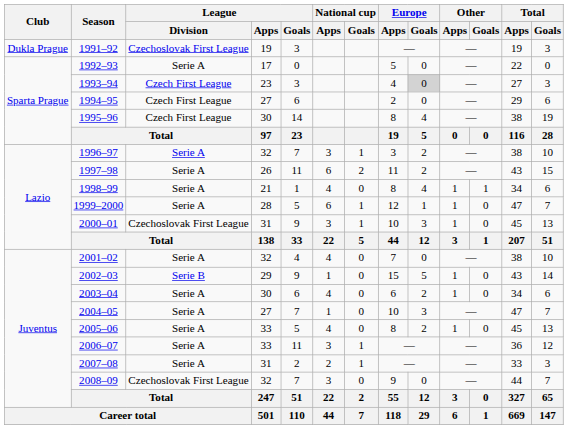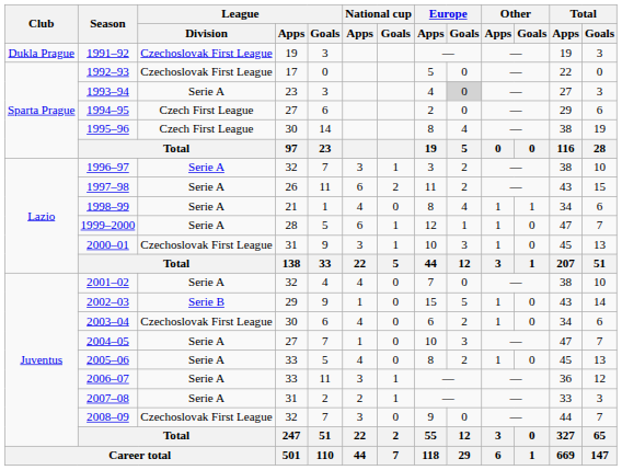 <table class="wikitable" style="text-align:center">
 <tr>
 <th rowspan="2">Club</th>
 <th rowspan="2">Season</th>
 <th colspan="3">League</th>
 <th colspan="2">National cup</th>
 <th colspan="2"><a href='#'>Europe</a></th>
 <th colspan="2">Other</th>
 <th colspan="2">Total</th>
 </tr>
 <tr>
 <th>Division</th>
 <th>Apps</th>
 <th>Goals</th>
 <th>Apps</th>
 <th>Goals</th>
 <th>Apps</th>
 <th>Goals</th>
 <th>Apps</th>
 <th>Goals</th>
 <th>Apps</th>
 <th>Goals</th>
 </tr>
 <tr>
 <td><a href='#'>Dukla Prague</a></td>
 <td><a href='#'>1991–92</a></td>
 <td><a href='#'>Czechoslovak First League</a></td>
 <td>19</td>
 <td>3</td>
 <td></td>
 <td></td>
 <td colspan="2">—</td>
 <td colspan="2">—</td>
 <td>19</td>
 <td>3</td>
 </tr>
 <tr>
 <td rowspan="5"><a href='#'>Sparta Prague</a></td>
 <td><a href='#'>1992–93</a></td>
-<td>Serie A</td>
+<td>Czechoslovak First League</td>
 <td>17</td>
 <td>0</td>
 <td></td>
 <td></td>
 <td>5</td>
 <td>0</td>
 <td colspan="2">—</td>
 <td>22</td>
 <td>0</td>
 </tr>
 <tr>
 <td><a href='#'>1993–94</a></td>
-<td><a href='#'>Czech First League</a></td>
+<td>Serie A</td>
 <td>23</td>
 <td>3</td>
 <td></td>
 <td></td>
 <td>4</td>
 <td style="background: lightgrey;">0</td>
 <td colspan="2">—</td>
 <td>27</td>
 <td>3</td>
 </tr>
 <tr>
 <td><a href='#'>1994–95</a></td>
 <td>Czech First League</td>
 <td>27</td>
 <td>6</td>
 <td></td>
 <td></td>
 <td>2</td>
 <td>0</td>
 <td colspan="2">—</td>
 <td>29</td>
 <td>6</td>
 </tr>
 <tr>
 <td><a href='#'>1995–96</a></td>
 <td>Czech First League</td>
 <td>30</td>
 <td>14</td>
 <td></td>
 <td></td>
 <td>8</td>
 <td>4</td>
 <td colspan="2">—</td>
 <td>38</td>
 <td>19</td>
 </tr>
 <tr>
 <th colspan="2">Total</th>
 <th>97</th>
 <th>23</th>
 <th></th>
 <th></th>
 <th>19</th>
 <th>5</th>
 <th>0</th>
 <th>0</th>
 <th>116</th>
 <th>28</th>
 </tr>
 <tr>
 <td rowspan="6"><a href='#'>Lazio</a></td>
 <td><a href='#'>1996–97</a></td>
 <td><a href='#'>Serie A</a></td>
 <td>32</td>
 <td>7</td>
 <td>3</td>
 <td>1</td>
 <td>3</td>
 <td>2</td>
 <td colspan="2">—</td>
 <td>38</td>
 <td>10</td>
 </tr>
 <tr>
 <td><a href='#'>1997–98</a></td>
 <td>Serie A</td>
 <td>26</td>
 <td>11</td>
 <td>6</td>
 <td>2</td>
 <td>11</td>
 <td>2</td>
 <td colspan="2">—</td>
 <td>43</td>
 <td>15</td>
 </tr>
 <tr>
 <td><a href='#'>1998–99</a></td>
 <td>Serie A</td>
 <td>21</td>
 <td>1</td>
 <td>4</td>
 <td>0</td>
 <td>8</td>
 <td>4</td>
 <td>1</td>
 <td>1</td>
 <td>34</td>
 <td>6</td>
 </tr>
 <tr>
 <td><a href='#'>1999–2000</a></td>
 <td>Serie A</td>
 <td>28</td>
 <td>5</td>
 <td>6</td>
 <td>1</td>
 <td>12</td>
 <td>1</td>
 <td>1</td>
 <td>0</td>
 <td>47</td>
 <td>7</td>
 </tr>
 <tr>
 <td><a href='#'>2000–01</a></td>
 <td>Czechoslovak First League</td>
 <td>31</td>
 <td>9</td>
 <td>3</td>
 <td>1</td>
 <td>10</td>
 <td>3</td>
 <td>1</td>
 <td>0</td>
 <td>45</td>
 <td>13</td>
 </tr>
 <tr>
 <th colspan="2">Total</th>
 <th>138</th>
 <th>33</th>
 <th>22</th>
 <th>5</th>
 <th>44</th>
 <th>12</th>
 <th>3</th>
 <th>1</th>
 <th>207</th>
 <th>51</th>
 </tr>
 <tr>
 <td rowspan="9"><a href='#'>Juventus</a></td>
 <td><a href='#'>2001–02</a></td>
 <td>Serie A</td>
 <td>32</td>
 <td>4</td>
 <td>4</td>
 <td>0</td>
 <td>7</td>
 <td>0</td>
 <td colspan="2">—</td>
 <td>38</td>
 <td>10</td>
 </tr>
 <tr>
 <td><a href='#'>2002–03</a></td>
 <td><a href='#'>Serie B</a></td>
 <td>29</td>
 <td>9</td>
 <td>1</td>
 <td>0</td>
 <td>15</td>
 <td>5</td>
 <td>1</td>
 <td>0</td>
 <td>43</td>
 <td>14</td>
 </tr>
 <tr>
 <td><a href='#'>2003–04</a></td>
-<td>Serie A</td>
+<td>Czechoslovak First League</td>
 <td>30</td>
 <td>6</td>
 <td>4</td>
 <td>0</td>
 <td>6</td>
 <td>2</td>
 <td>1</td>
 <td>0</td>
 <td>34</td>
 <td>6</td>
 </tr>
 <tr>
 <td><a href='#'>2004–05</a></td>
 <td>Serie A</td>
 <td>27</td>
 <td>7</td>
 <td>1</td>
 <td>0</td>
 <td>10</td>
 <td>3</td>
 <td colspan="2">—</td>
 <td>47</td>
 <td>7</td>
 </tr>
 <tr>
 <td><a href='#'>2005–06</a></td>
 <td>Serie A</td>
 <td>33</td>
 <td>5</td>
 <td>4</td>
 <td>0</td>
 <td>8</td>
 <td>2</td>
 <td>1</td>
 <td>0</td>
 <td>45</td>
 <td>13</td>
 </tr>
 <tr>
 <td><a href='#'>2006–07</a></td>
 <td>Serie A</td>
 <td>33</td>
 <td>11</td>
 <td>3</td>
 <td>1</td>
 <td colspan="2">—</td>
 <td colspan="2">—</td>
 <td>36</td>
 <td>12</td>
 </tr>
 <tr>
 <td><a href='#'>2007–08</a></td>
 <td>Serie A</td>
 <td>31</td>
 <td>2</td>
 <td>2</td>
 <td>1</td>
 <td colspan="2">—</td>
 <td colspan="2">—</td>
 <td>33</td>
 <td>3</td>
 </tr>
 <tr>
 <td><a href='#'>2008–09</a></td>
 <td>Czechoslovak First League</td>
 <td>32</td>
 <td>7</td>
 <td>3</td>
 <td>0</td>
 <td>9</td>
 <td>0</td>
 <td colspan="2">—</td>
 <td>44</td>
 <td>7</td>
 </tr>
 <tr>
 <th colspan="2">Total</th>
 <th>247</th>
 <th>51</th>
 <th>22</th>
 <th>2</th>
 <th>55</th>
 <th>12</th>
 <th>3</th>
 <th>0</th>
 <th>327</th>
 <th>65</th>
 </tr>
 <tr>
 <th colspan="3">Career total</th>
 <th>501</th>
 <th>110</th>
 <th>44</th>
 <th>7</th>
 <th>118</th>
 <th>29</th>
 <th>6</th>
 <th>1</th>
 <th>669</th>
 <th>147</th>
 </tr>
 </table>
